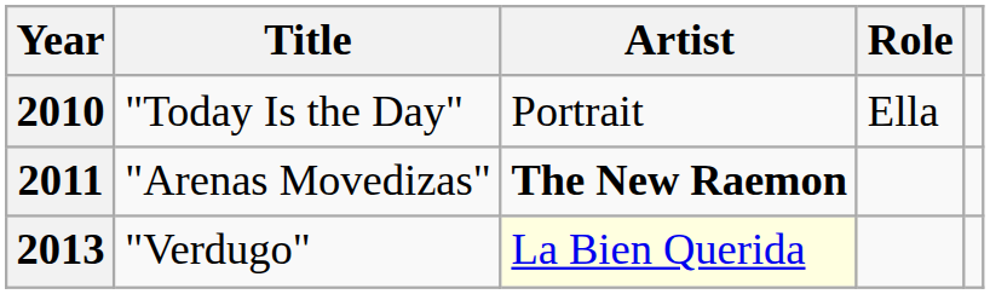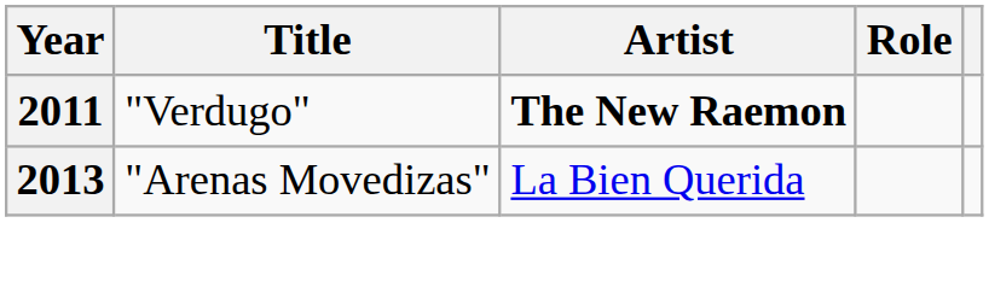 <table class="wikitable plainrowheaders sortable">
 <tr>
 <th scope="col">Year</th>
 <th scope="col">Title</th>
 <th scope="col" class="unsortable">Artist</th>
 <th scope="col" class="unsortable">Role</th>
 <th scope="col" class="unsortable"></th>
 </tr>
 <tr>
-<th scope="row">2010</th>
-<td>"Today Is the Day"</td>
-<td>Portrait</td>
-<td>Ella</td>
-<td style="text-align:center"></td>
-</tr>
-<tr>
 <th scope="row">2011</th>
-<td>"Arenas Movedizas"</td>
+<td>"Verdugo"</td>
 <td><strong>The New Raemon</strong></td>
 <td></td>
 <td style="text-align:center"></td>
 </tr>
 <tr>
 <th scope="row">2013</th>
-<td>"Verdugo"</td>
-<td style="background: lightyellow;"><a href='#'>La Bien Querida</a></td>
+<td>"Arenas Movedizas"</td>
+<td><a href='#'>La Bien Querida</a></td>
 <td></td>
 <td style="text-align:center"></td>
 </tr>
 </table>
